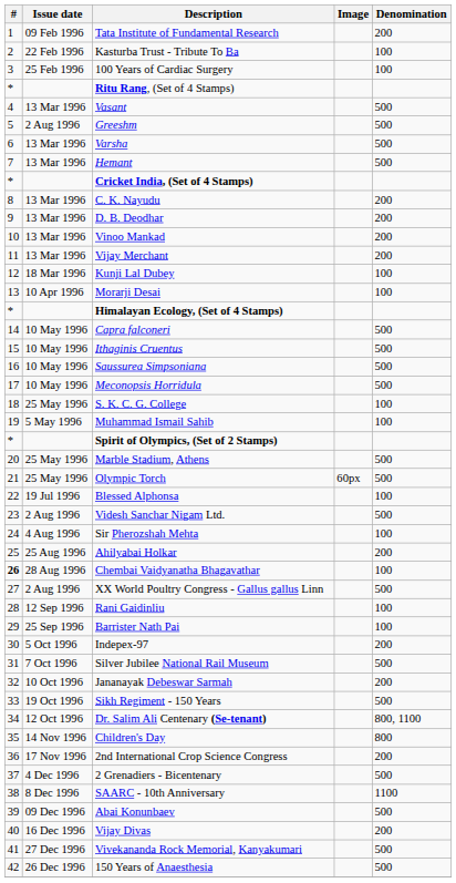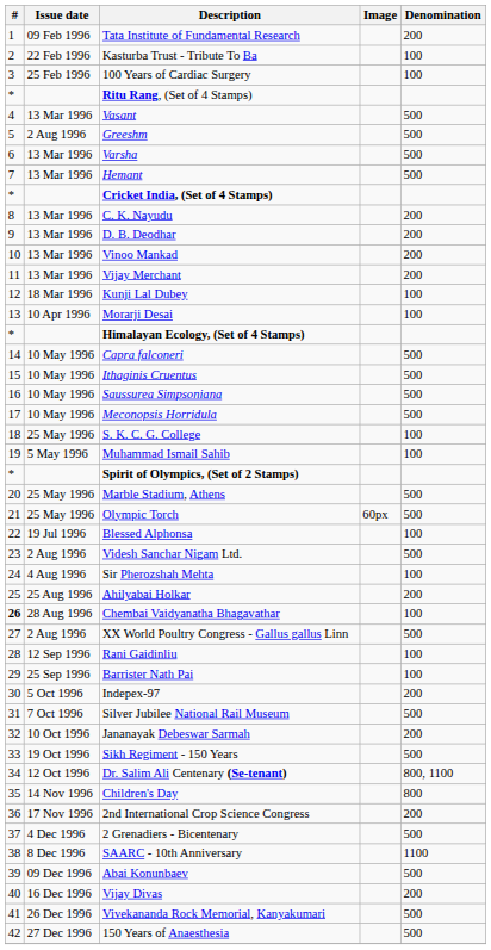 <table class="wikitable" style="text-align:justify" width="98%">
 <tr>
 <th>#</th>
 <th>Issue date</th>
 <th>Description</th>
 <th>Image</th>
 <th>Denomination</th>
 </tr>
 <tr>
 <td>1</td>
 <td>09 Feb 1996</td>
 <td><a href='#'>Tata Institute of Fundamental Research</a></td>
 <td></td>
 <td>200</td>
 </tr>
 <tr>
 <td>2</td>
 <td>22 Feb 1996</td>
 <td>Kasturba Trust - Tribute To <a href='#'>Ba</a></td>
 <td></td>
 <td>100</td>
 </tr>
 <tr>
 <td>3</td>
 <td>25 Feb 1996</td>
 <td>100 Years of Cardiac Surgery</td>
 <td></td>
 <td>100</td>
 </tr>
 <tr>
 <td>*</td>
 <td></td>
 <td><strong><a href='#'>Ritu Rang</a></strong>, (Set of 4 Stamps)</td>
 <td></td>
 <td></td>
 </tr>
 <tr>
 <td>4</td>
 <td>13 Mar 1996</td>
 <td><em><a href='#'>Vasant</a></em></td>
 <td></td>
 <td>500</td>
 </tr>
 <tr>
 <td>5</td>
 <td>2 Aug 1996</td>
 <td><em><a href='#'>Greeshm</a></em></td>
 <td></td>
 <td>500</td>
 </tr>
 <tr>
 <td>6</td>
 <td>13 Mar 1996</td>
 <td><em><a href='#'>Varsha</a></em></td>
 <td></td>
 <td>500</td>
 </tr>
 <tr>
 <td>7</td>
 <td>13 Mar 1996</td>
 <td><em><a href='#'>Hemant</a></em></td>
 <td></td>
 <td>500</td>
 </tr>
 <tr>
 <td>*</td>
 <td></td>
 <td><strong><a href='#'>Cricket India</a>, (Set of 4 Stamps)</strong></td>
 <td></td>
 <td></td>
 </tr>
 <tr>
 <td>8</td>
 <td>13 Mar 1996</td>
 <td><a href='#'>C. K. Nayudu</a></td>
 <td></td>
 <td>200</td>
 </tr>
 <tr>
 <td>9</td>
 <td>13 Mar 1996</td>
 <td><a href='#'>D. B. Deodhar</a></td>
 <td></td>
 <td>200</td>
 </tr>
 <tr>
 <td>10</td>
 <td>13 Mar 1996</td>
 <td><a href='#'>Vinoo Mankad</a></td>
 <td></td>
 <td>200</td>
 </tr>
 <tr>
 <td>11</td>
 <td>13 Mar 1996</td>
 <td><a href='#'>Vijay Merchant</a></td>
 <td></td>
 <td>200</td>
 </tr>
 <tr>
 <td>12</td>
 <td>18 Mar 1996</td>
 <td><a href='#'>Kunji Lal Dubey</a></td>
 <td></td>
 <td>100</td>
 </tr>
 <tr>
 <td>13</td>
 <td>10 Apr 1996</td>
 <td><a href='#'>Morarji Desai</a></td>
 <td></td>
 <td>100</td>
 </tr>
 <tr>
 <td>*</td>
 <td></td>
 <td><strong>Himalayan Ecology, (Set of 4 Stamps)</strong></td>
 <td></td>
 <td></td>
 </tr>
 <tr>
 <td>14</td>
 <td>10 May 1996</td>
 <td><em><a href='#'>Capra falconeri</a></em></td>
 <td></td>
 <td>500</td>
 </tr>
 <tr>
 <td>15</td>
 <td>10 May 1996</td>
 <td><em><a href='#'>Ithaginis Cruentus</a></em></td>
 <td></td>
 <td>500</td>
 </tr>
 <tr>
 <td>16</td>
 <td>10 May 1996</td>
 <td><em><a href='#'>Saussurea Simpsoniana</a></em></td>
 <td></td>
 <td>500</td>
 </tr>
 <tr>
 <td>17</td>
 <td>10 May 1996</td>
 <td><em><a href='#'>Meconopsis Horridula</a></em></td>
 <td></td>
 <td>500</td>
 </tr>
 <tr>
 <td>18</td>
 <td>25 May 1996</td>
 <td><a href='#'>S. K. C. G. College</a></td>
 <td></td>
 <td>100</td>
 </tr>
 <tr>
 <td>19</td>
 <td>5 May 1996</td>
 <td><a href='#'>Muhammad Ismail Sahib</a></td>
 <td></td>
 <td>100</td>
 </tr>
 <tr>
 <td>*</td>
 <td></td>
 <td><strong>Spirit of Olympics, (Set of 2 Stamps)</strong></td>
 <td></td>
 <td></td>
 </tr>
 <tr>
 <td>20</td>
 <td>25 May 1996</td>
 <td><a href='#'>Marble Stadium</a>, <a href='#'>Athens</a></td>
 <td></td>
 <td>500</td>
 </tr>
 <tr>
 <td>21</td>
 <td>25 May 1996</td>
 <td><a href='#'>Olympic Torch</a></td>
 <td>60px</td>
 <td>500</td>
 </tr>
 <tr>
 <td>22</td>
 <td>19 Jul 1996</td>
 <td><a href='#'>Blessed Alphonsa</a></td>
 <td></td>
 <td>100</td>
 </tr>
 <tr>
 <td>23</td>
 <td>2 Aug 1996</td>
 <td><a href='#'>Videsh Sanchar Nigam</a> Ltd.</td>
 <td></td>
 <td>500</td>
 </tr>
 <tr>
 <td>24</td>
 <td>4 Aug 1996</td>
 <td>Sir <a href='#'>Pherozshah Mehta</a></td>
 <td></td>
 <td>100</td>
 </tr>
 <tr>
 <td>25</td>
 <td>25 Aug 1996</td>
 <td><a href='#'>Ahilyabai Holkar</a></td>
 <td></td>
 <td>200</td>
 </tr>
 <tr>
 <td><strong>26</strong></td>
 <td>28 Aug 1996</td>
 <td><a href='#'>Chembai Vaidyanatha Bhagavathar</a></td>
 <td></td>
 <td>100</td>
 </tr>
 <tr>
 <td>27</td>
 <td>2 Aug 1996</td>
 <td>XX World Poultry Congress - <a href='#'>Gallus gallus</a> Linn</td>
 <td></td>
 <td>500</td>
 </tr>
 <tr>
 <td>28</td>
 <td>12 Sep 1996</td>
 <td><a href='#'>Rani Gaidinliu</a></td>
 <td></td>
 <td>100</td>
 </tr>
 <tr>
 <td>29</td>
 <td>25 Sep 1996</td>
 <td><a href='#'>Barrister Nath Pai</a></td>
 <td></td>
 <td>100</td>
 </tr>
 <tr>
 <td>30</td>
 <td>5 Oct 1996</td>
 <td>Indepex-97</td>
 <td></td>
 <td>200</td>
 </tr>
 <tr>
 <td>31</td>
 <td>7 Oct 1996</td>
 <td>Silver Jubilee <a href='#'>National Rail Museum</a></td>
 <td></td>
 <td>500</td>
 </tr>
 <tr>
 <td>32</td>
 <td>10 Oct 1996</td>
 <td>Jananayak <a href='#'>Debeswar Sarmah</a></td>
 <td></td>
 <td>200</td>
 </tr>
 <tr>
 <td>33</td>
 <td>19 Oct 1996</td>
 <td><a href='#'>Sikh Regiment</a> - 150 Years</td>
 <td></td>
 <td>500</td>
 </tr>
 <tr>
 <td>34</td>
 <td>12 Oct 1996</td>
 <td><a href='#'>Dr. Salim Ali</a> Centenary <strong>(<a href='#'>Se-tenant</a>)</strong></td>
 <td></td>
 <td>800, 1100</td>
 </tr>
 <tr>
 <td>35</td>
 <td>14 Nov 1996</td>
 <td><a href='#'>Children's Day</a></td>
 <td></td>
 <td>800</td>
 </tr>
 <tr>
 <td>36</td>
 <td>17 Nov 1996</td>
 <td>2nd International Crop Science Congress</td>
 <td></td>
 <td>200</td>
 </tr>
 <tr>
 <td>37</td>
 <td>4 Dec 1996</td>
 <td>2 Grenadiers - Bicentenary</td>
 <td></td>
 <td>500</td>
 </tr>
 <tr>
 <td>38</td>
 <td>8 Dec 1996</td>
 <td><a href='#'>SAARC</a> - 10th Anniversary</td>
 <td></td>
 <td>1100</td>
 </tr>
 <tr>
 <td>39</td>
 <td>09 Dec 1996</td>
 <td><a href='#'>Abai Konunbaev</a></td>
 <td></td>
 <td>500</td>
 </tr>
 <tr>
 <td>40</td>
 <td>16 Dec 1996</td>
 <td><a href='#'>Vijay Divas</a></td>
 <td></td>
 <td>200</td>
 </tr>
 <tr>
 <td>41</td>
-<td>27 Dec 1996</td>
+<td>26 Dec 1996</td>
 <td><a href='#'>Vivekananda Rock Memorial</a>, <a href='#'>Kanyakumari</a></td>
 <td></td>
 <td>500</td>
 </tr>
 <tr>
 <td>42</td>
-<td>26 Dec 1996</td>
+<td>27 Dec 1996</td>
 <td>150 Years of <a href='#'>Anaesthesia</a></td>
 <td></td>
 <td>500</td>
 </tr>
 <tr>
 </tr>
 </table>
